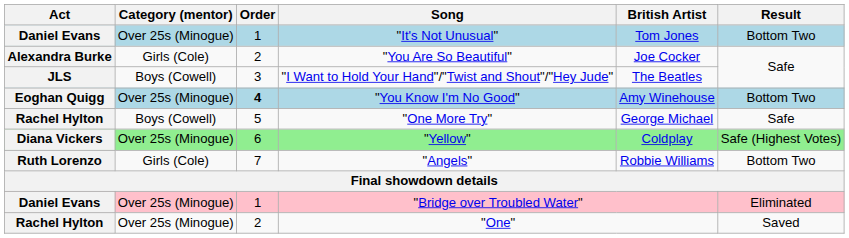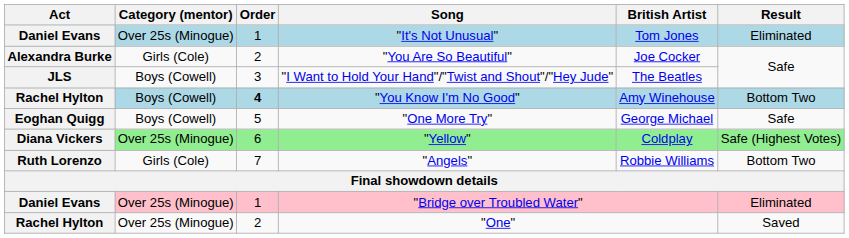 <table class="wikitable plainrowheaders" style="text-align:center;">
 <tr>
 <th scope="col">Act</th>
 <th scope="col">Category (mentor)</th>
 <th scope="col">Order</th>
 <th scope="col">Song</th>
 <th scope="col">British Artist</th>
 <th scope="col">Result</th>
 </tr>
 <tr style="background: lightblue">
 <th scope=row>Daniel Evans</th>
 <td>Over 25s (Minogue)</td>
 <td>1</td>
 <td>"<a href='#'>It's Not Unusual</a>"</td>
 <td><a href='#'>Tom Jones</a></td>
-<td>Bottom Two</td>
+<td>Eliminated</td>
 </tr>
 <tr>
 <th scope=row>Alexandra Burke</th>
 <td>Girls (Cole)</td>
 <td>2</td>
 <td>"<a href='#'>You Are So Beautiful</a>"</td>
 <td><a href='#'>Joe Cocker</a></td>
 <td rowspan=2>Safe</td>
 </tr>
 <tr>
 <th scope=row>JLS</th>
 <td>Boys (Cowell)</td>
 <td>3</td>
 <td>"<a href='#'>I Want to Hold Your Hand</a>"/"<a href='#'>Twist and Shout</a>"/"<a href='#'>Hey Jude</a>"</td>
 <td><a href='#'>The Beatles</a></td>
 </tr>
 <tr style="background: lightblue">
-<th scope=row>Eoghan Quigg</th>
-<td>Over 25s (Minogue)</td>
+<th scope=row>Rachel Hylton</th>
+<td>Boys (Cowell)</td>
 <td><strong>4</strong></td>
 <td>"<a href='#'>You Know I'm No Good</a>"</td>
 <td><a href='#'>Amy Winehouse</a></td>
 <td>Bottom Two</td>
 </tr>
 <tr>
-<th scope=row>Rachel Hylton</th>
+<th scope=row>Eoghan Quigg</th>
 <td>Boys (Cowell)</td>
 <td>5</td>
 <td>"<a href='#'>One More Try</a>"</td>
 <td><a href='#'>George Michael</a></td>
 <td>Safe</td>
 </tr>
 <tr style="background:lightgreen;">
 <th scope=row>Diana Vickers</th>
 <td>Over 25s (Minogue)</td>
 <td>6</td>
 <td>"<a href='#'>Yellow</a>"</td>
 <td><a href='#'>Coldplay</a></td>
 <td>Safe (Highest Votes)</td>
 </tr>
 <tr>
 <th scope=row>Ruth Lorenzo</th>
 <td>Girls (Cole)</td>
 <td>7</td>
 <td>"<a href='#'>Angels</a>"</td>
 <td><a href='#'>Robbie Williams</a></td>
 <td>Bottom Two</td>
 </tr>
 <tr>
 <th colspan="6">Final showdown details</th>
 </tr>
 <tr style="background: pink">
 <th scope=row>Daniel Evans</th>
 <td>Over 25s (Minogue)</td>
 <td>1</td>
 <td colspan="2">"<a href='#'>Bridge over Troubled Water</a>"</td>
 <td>Eliminated</td>
 </tr>
 <tr>
 <th scope=row>Rachel Hylton</th>
 <td>Over 25s (Minogue)</td>
 <td>2</td>
 <td colspan="2">"<a href='#'>One</a>"</td>
 <td>Saved</td>
 </tr>
 </table>
